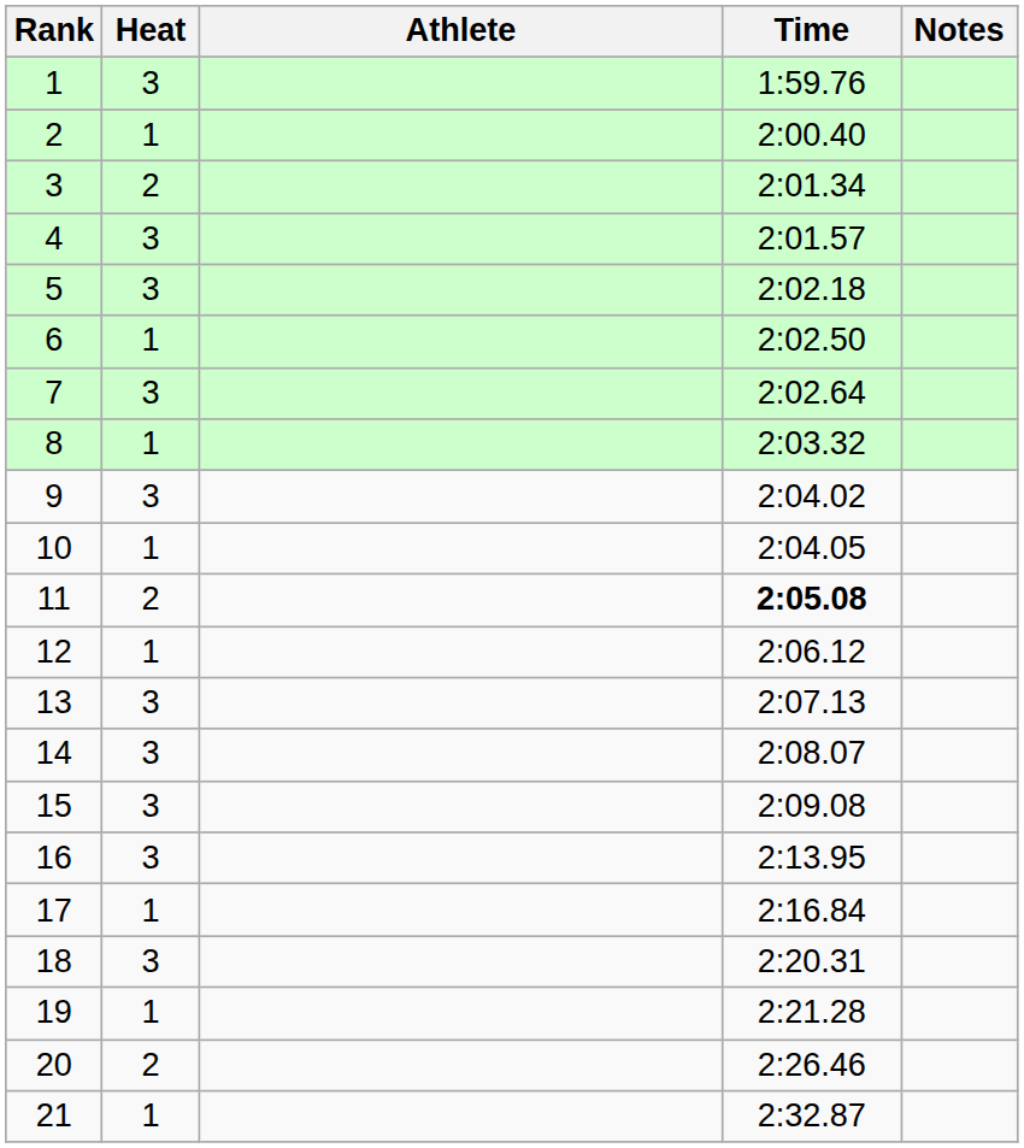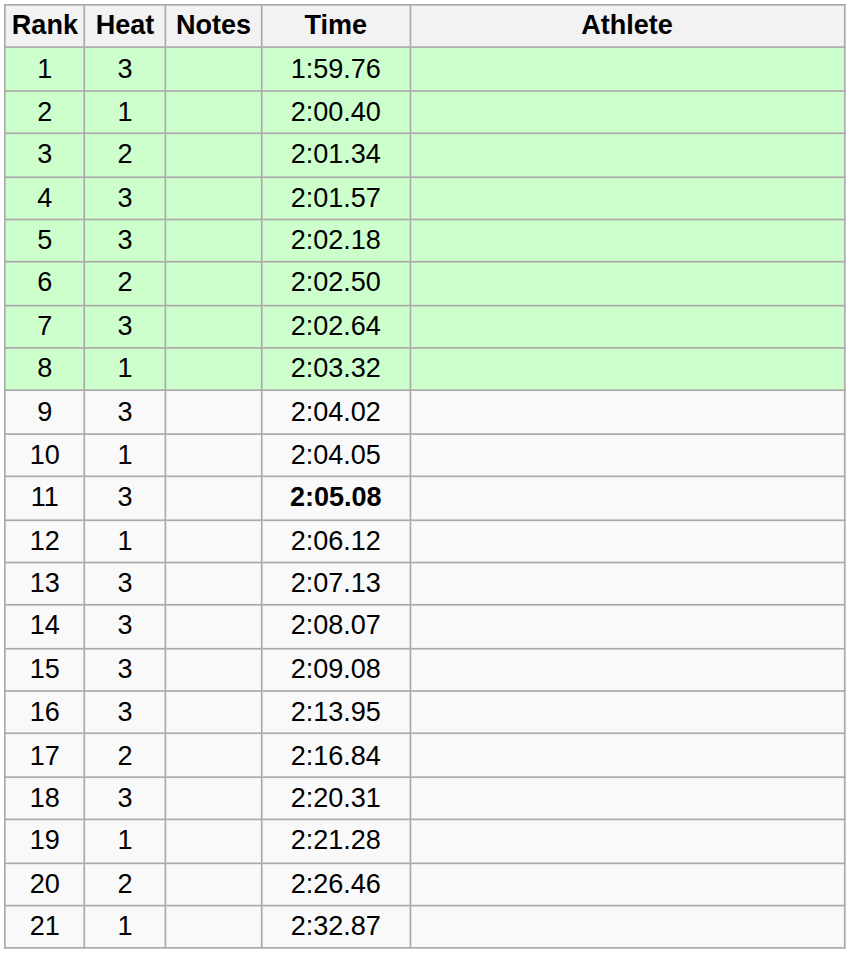 <table class="wikitable" style="text-align:center">
 <tr>
 <th width=40>Rank</th>
 <th width=40>Heat</th>
+<th width=50>Notes</th>
+<th width=80>Time</th>
 <th width=250>Athlete</th>
-<th width=80>Time</th>
-<th width=50>Notes</th>
 </tr>
 <tr bgcolor=#ccffcc>
 <td>1</td>
 <td>3</td>
+<td></td>
+<td>1:59.76</td>
 <td align=left></td>
-<td>1:59.76</td>
-<td></td>
 </tr>
 <tr bgcolor=#ccffcc>
 <td>2</td>
 <td>1</td>
+<td></td>
+<td>2:00.40</td>
 <td align=left></td>
-<td>2:00.40</td>
-<td></td>
 </tr>
 <tr bgcolor=#ccffcc>
 <td>3</td>
 <td>2</td>
+<td></td>
+<td>2:01.34</td>
 <td align=left></td>
-<td>2:01.34</td>
-<td></td>
 </tr>
 <tr bgcolor=#ccffcc>
 <td>4</td>
 <td>3</td>
+<td></td>
+<td>2:01.57</td>
 <td align=left></td>
-<td>2:01.57</td>
-<td></td>
 </tr>
 <tr bgcolor=#ccffcc>
 <td>5</td>
 <td>3</td>
+<td></td>
+<td>2:02.18</td>
 <td align=left></td>
-<td>2:02.18</td>
-<td></td>
 </tr>
 <tr bgcolor=#ccffcc>
 <td>6</td>
-<td>1</td>
+<td>2</td>
+<td></td>
+<td>2:02.50</td>
 <td align=left></td>
-<td>2:02.50</td>
-<td></td>
 </tr>
 <tr bgcolor=#ccffcc>
 <td>7</td>
 <td>3</td>
+<td></td>
+<td>2:02.64</td>
 <td align=left></td>
-<td>2:02.64</td>
-<td></td>
 </tr>
 <tr bgcolor=#ccffcc>
 <td>8</td>
 <td>1</td>
+<td></td>
+<td>2:03.32</td>
 <td align=left></td>
-<td>2:03.32</td>
-<td></td>
 </tr>
 <tr>
 <td>9</td>
 <td>3</td>
+<td></td>
+<td>2:04.02</td>
 <td align=left></td>
-<td>2:04.02</td>
-<td></td>
 </tr>
 <tr>
 <td>10</td>
 <td>1</td>
+<td></td>
+<td>2:04.05</td>
 <td align=left></td>
-<td>2:04.05</td>
-<td></td>
 </tr>
 <tr>
 <td>11</td>
-<td>2</td>
+<td>3</td>
+<td></td>
+<td><strong>2:05.08</strong></td>
 <td align=left></td>
-<td><strong>2:05.08</strong></td>
-<td></td>
 </tr>
 <tr>
 <td>12</td>
 <td>1</td>
+<td></td>
+<td>2:06.12</td>
 <td align=left></td>
-<td>2:06.12</td>
-<td></td>
 </tr>
 <tr>
 <td>13</td>
 <td>3</td>
+<td></td>
+<td>2:07.13</td>
 <td align=left></td>
-<td>2:07.13</td>
-<td></td>
 </tr>
 <tr>
 <td>14</td>
 <td>3</td>
+<td></td>
+<td>2:08.07</td>
 <td align=left></td>
-<td>2:08.07</td>
-<td></td>
 </tr>
 <tr>
 <td>15</td>
 <td>3</td>
+<td></td>
+<td>2:09.08</td>
 <td align=left></td>
-<td>2:09.08</td>
-<td></td>
 </tr>
 <tr>
 <td>16</td>
 <td>3</td>
+<td></td>
+<td>2:13.95</td>
 <td align=left></td>
-<td>2:13.95</td>
-<td></td>
 </tr>
 <tr>
 <td>17</td>
-<td>1</td>
+<td>2</td>
+<td></td>
+<td>2:16.84</td>
 <td align=left></td>
-<td>2:16.84</td>
-<td></td>
 </tr>
 <tr>
 <td>18</td>
 <td>3</td>
+<td></td>
+<td>2:20.31</td>
 <td align=left></td>
-<td>2:20.31</td>
-<td></td>
 </tr>
 <tr>
 <td>19</td>
 <td>1</td>
+<td></td>
+<td>2:21.28</td>
 <td align=left></td>
-<td>2:21.28</td>
-<td></td>
 </tr>
 <tr>
 <td>20</td>
 <td>2</td>
+<td></td>
+<td>2:26.46</td>
 <td align=left></td>
-<td>2:26.46</td>
-<td></td>
 </tr>
 <tr>
 <td>21</td>
 <td>1</td>
+<td></td>
+<td>2:32.87</td>
 <td align=left></td>
-<td>2:32.87</td>
-<td></td>
 </tr>
 </table>
